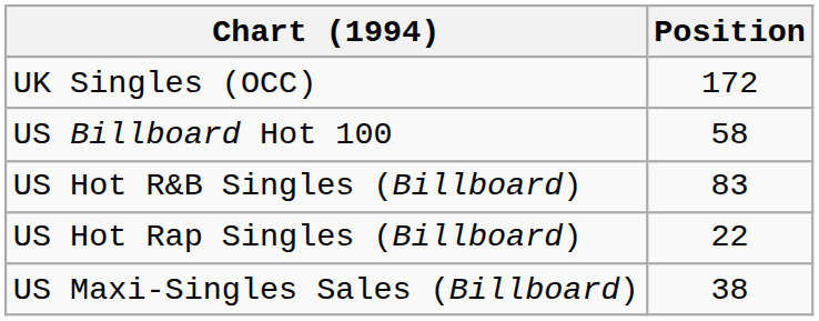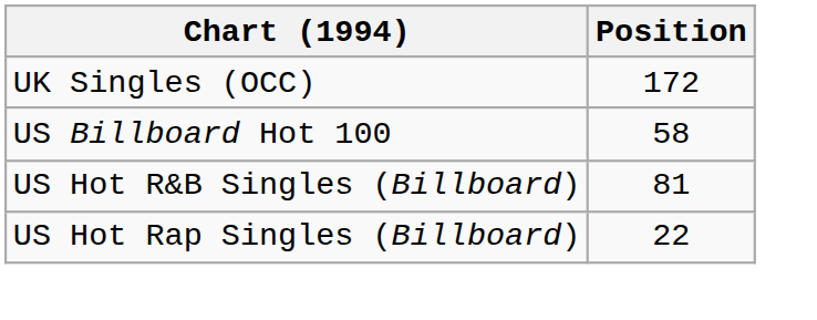 <table class="wikitable sortable">
 <tr>
 <th>Chart (1994)</th>
 <th>Position</th>
 </tr>
 <tr>
 <td>UK Singles (OCC)</td>
 <td align="center">172</td>
 </tr>
 <tr>
 <td>US <em>Billboard</em> Hot 100</td>
 <td align="center">58</td>
 </tr>
 <tr>
 <td>US Hot R&B Singles (<em>Billboard</em>)</td>
-<td align="center">83</td>
+<td align="center">81</td>
 </tr>
 <tr>
 <td>US Hot Rap Singles (<em>Billboard</em>)</td>
 <td align="center">22</td>
 </tr>
-<tr>
-<td>US Maxi-Singles Sales (<em>Billboard</em>)</td>
-<td align="center">38</td>
-</tr>
 </table>
